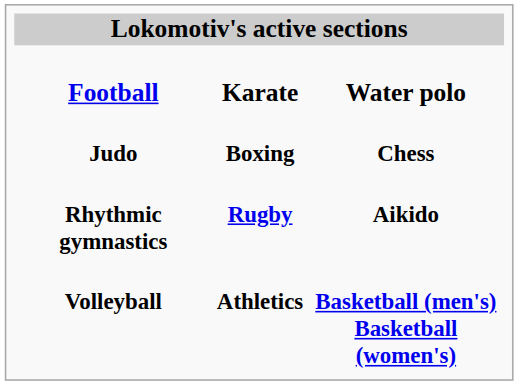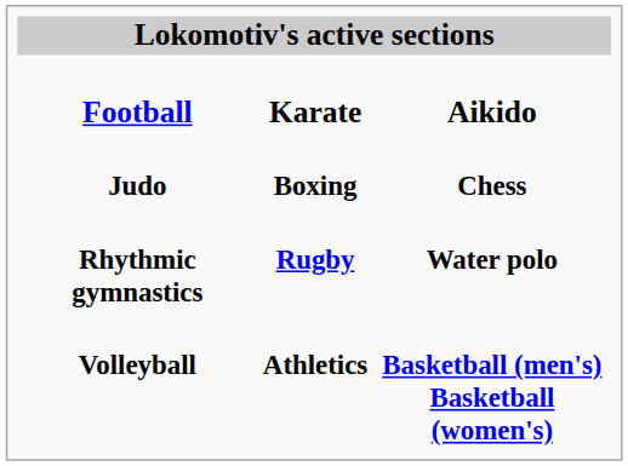 <table class="infobox" style="width: 20em; font-size: 95%em;">
 <tr bgcolor="#cccccc" style="text-align: center">
 <th colspan="3">Lokomotiv's active sections</th>
 </tr>
 <tr style="text-align: center">
 <td><br><strong><a href='#'>Football</a></strong></td>
 <td><br><strong>Karate</strong></td>
-<td><br><strong>Water polo</strong></td>
+<td><br><strong>Aikido</strong></td>
 </tr>
 <tr style="font-size: 90%; text-align: center">
 <td><br><strong>Judo</strong></td>
 <td><br><strong>Boxing</strong></td>
 <td><br><strong>Chess</strong></td>
 </tr>
 <tr style="font-size: 90%; text-align: center">
 <td><br><strong>Rhythmic gymnastics</strong></td>
 <td><br><strong><a href='#'>Rugby</a></strong></td>
-<td><br><strong>Aikido</strong></td>
+<td><br><strong>Water polo</strong></td>
 </tr>
 <tr style="font-size: 90%; text-align: center">
 <td><br><strong>Volleyball</strong></td>
 <td><br><strong>Athletics</strong></td>
 <td><br><strong><a href='#'>Basketball (men's)</a></strong><br><strong><a href='#'>Basketball (women's)</a></strong></td>
 </tr>
 </table>
